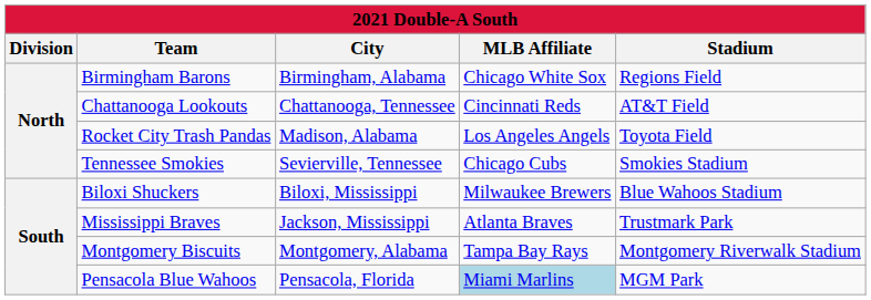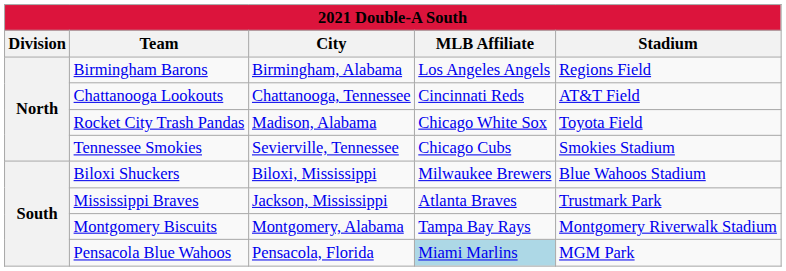 <table class="wikitable" style="width:auto">
 <tr>
 <td bgcolor="#DC143C" align="center" colspan="7"><strong><span>2021 Double-A South</span></strong></td>
 </tr>
 <tr>
 <th>Division</th>
 <th>Team</th>
 <th>City</th>
 <th>MLB Affiliate</th>
 <th>Stadium</th>
 </tr>
 <tr>
 <th rowspan="4">North</th>
 <td><a href='#'>Birmingham Barons</a></td>
 <td><a href='#'>Birmingham, Alabama</a></td>
-<td><a href='#'>Chicago White Sox</a></td>
+<td><a href='#'>Los Angeles Angels</a></td>
 <td><a href='#'>Regions Field</a></td>
 </tr>
 <tr>
 <td><a href='#'>Chattanooga Lookouts</a></td>
 <td><a href='#'>Chattanooga, Tennessee</a></td>
 <td><a href='#'>Cincinnati Reds</a></td>
 <td><a href='#'>AT&T Field</a></td>
 </tr>
 <tr>
 <td><a href='#'>Rocket City Trash Pandas</a></td>
 <td><a href='#'>Madison, Alabama</a></td>
-<td><a href='#'>Los Angeles Angels</a></td>
+<td><a href='#'>Chicago White Sox</a></td>
 <td><a href='#'>Toyota Field</a></td>
 </tr>
 <tr>
 <td><a href='#'>Tennessee Smokies</a></td>
 <td><a href='#'>Sevierville, Tennessee</a></td>
 <td><a href='#'>Chicago Cubs</a></td>
 <td><a href='#'>Smokies Stadium</a></td>
 </tr>
 <tr>
 <th rowspan="5">South</th>
 <td><a href='#'>Biloxi Shuckers</a></td>
 <td><a href='#'>Biloxi, Mississippi</a></td>
 <td><a href='#'>Milwaukee Brewers</a></td>
 <td><a href='#'>Blue Wahoos Stadium</a></td>
 </tr>
 <tr>
 <td><a href='#'>Mississippi Braves</a></td>
 <td><a href='#'>Jackson, Mississippi</a></td>
 <td><a href='#'>Atlanta Braves</a></td>
 <td><a href='#'>Trustmark Park</a></td>
 </tr>
 <tr>
 <td><a href='#'>Montgomery Biscuits</a></td>
 <td><a href='#'>Montgomery, Alabama</a></td>
 <td><a href='#'>Tampa Bay Rays</a></td>
 <td><a href='#'>Montgomery Riverwalk Stadium</a></td>
 </tr>
 <tr>
 <td><a href='#'>Pensacola Blue Wahoos</a></td>
 <td><a href='#'>Pensacola, Florida</a></td>
 <td style="background: lightblue;"><a href='#'>Miami Marlins</a></td>
 <td><a href='#'>MGM Park</a></td>
 </tr>
 </table>
